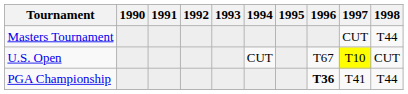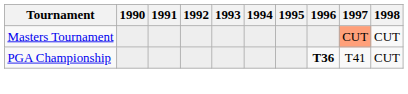 <table class="wikitable" style="font-size:95%;text-align:center;">
 <tr>
 <th>Tournament</th>
 <th>1990</th>
 <th>1991</th>
 <th>1992</th>
 <th>1993</th>
 <th>1994</th>
 <th>1995</th>
 <th>1996</th>
 <th>1997</th>
 <th>1998</th>
 </tr>
 <tr>
 <td align=left><a href='#'>Masters Tournament</a></td>
 <td style="background:#eeeeee;"></td>
 <td style="background:#eeeeee;"></td>
 <td style="background:#eeeeee;"></td>
 <td style="background:#eeeeee;"></td>
 <td style="background:#eeeeee;"></td>
 <td style="background:#eeeeee;"></td>
 <td style="background:#eeeeee;"></td>
-<td>CUT</td>
-<td>T44</td>
-</tr>
-<tr>
-<td align=left><a href='#'>U.S. Open</a></td>
-<td style="background:#eeeeee;"></td>
-<td style="background:#eeeeee;"></td>
-<td style="background:#eeeeee;"></td>
-<td style="background:#eeeeee;"></td>
-<td>CUT</td>
-<td style="background:#eeeeee;"></td>
-<td>T67</td>
-<td align="center"  style="background:yellow;">T10</td>
+<td style="background: lightsalmon;">CUT</td>
 <td>CUT</td>
 </tr>
 <tr>
 <td align=left><a href='#'>PGA Championship</a></td>
 <td style="background:#eeeeee;"></td>
 <td style="background:#eeeeee;"></td>
 <td style="background:#eeeeee;"></td>
 <td style="background:#eeeeee;"></td>
 <td style="background:#eeeeee;"></td>
 <td style="background:#eeeeee;"></td>
 <td><strong>T36</strong></td>
 <td>T41</td>
-<td>T44</td>
+<td>CUT</td>
 </tr>
 </table>
